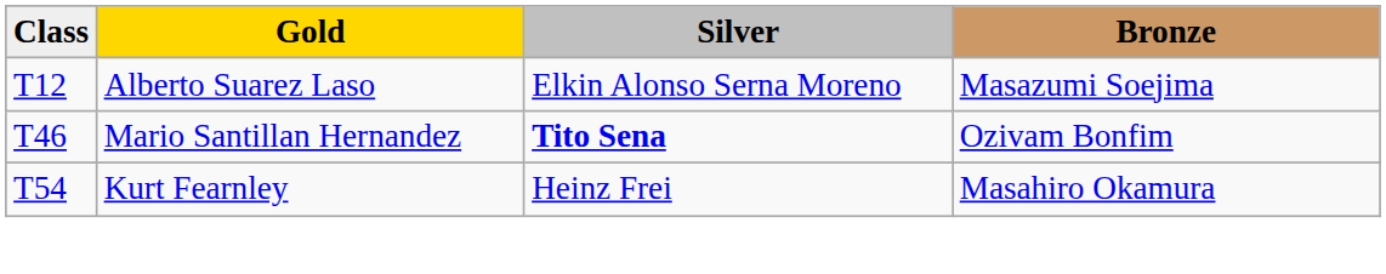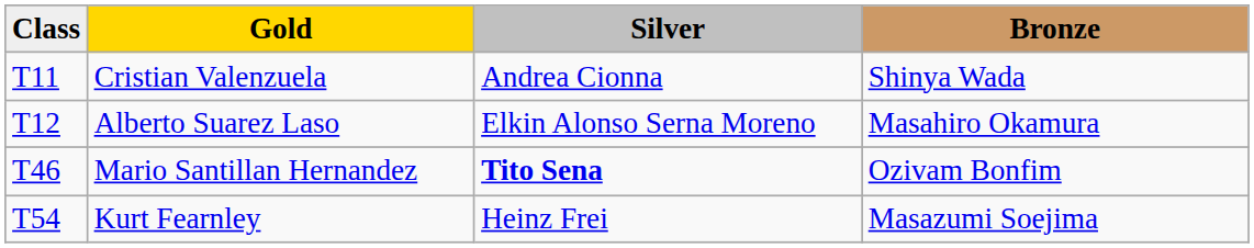 <table class="wikitable" style="text-align:left">
 <tr align="center">
 <td bgcolor=efefef><strong>Class</strong></td>
 <td width=200 bgcolor=gold><strong>Gold</strong></td>
 <td width=200 bgcolor=silver><strong>Silver</strong></td>
 <td width=200 bgcolor=CC9966><strong>Bronze</strong></td>
 </tr>
 <tr>
+<td><a href='#'>T11</a></td>
+<td><a href='#'>Cristian Valenzuela</a><br><em> </em></td>
+<td><a href='#'>Andrea Cionna</a><br><em> </em></td>
+<td><a href='#'>Shinya Wada</a><br><em> </em></td>
+</tr>
+<tr>
 <td><a href='#'>T12</a></td>
 <td><a href='#'>Alberto Suarez Laso</a><br><em> </em></td>
 <td><a href='#'>Elkin Alonso Serna Moreno</a><br><em> </em></td>
-<td><a href='#'>Masazumi Soejima</a><br><em> </em></td>
+<td><a href='#'>Masahiro Okamura</a><br><em> </em></td>
 </tr>
 <tr>
 <td><a href='#'>T46</a></td>
 <td><a href='#'>Mario Santillan Hernandez</a><br><em> </em></td>
 <td><strong><a href='#'>Tito Sena</a><br><em> </em></strong></td>
 <td><a href='#'>Ozivam Bonfim</a><br><em> </em></td>
 </tr>
 <tr>
 <td><a href='#'>T54</a></td>
 <td><a href='#'>Kurt Fearnley</a><br><em> </em></td>
 <td><a href='#'>Heinz Frei</a><br><em> </em></td>
-<td><a href='#'>Masahiro Okamura</a><br><em> </em></td>
+<td><a href='#'>Masazumi Soejima</a><br><em> </em></td>
 </tr>
 </table>
